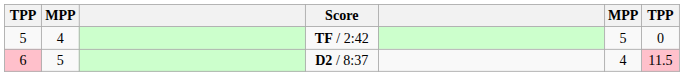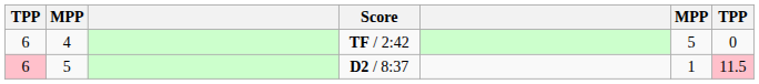 <table class="wikitable" style="text-align: center;" |>
 <tr>
 <th width="35">TPP</th>
 <th width="35">MPP</th>
 <th width="250"></th>
 <th width="75">Score</th>
 <th width="250"></th>
 <th width="35">MPP</th>
 <th width="35">TPP</th>
 </tr>
 <tr>
-<td>5</td>
+<td>6</td>
 <td>4</td>
 <td style="text-align:left;" bgcolor="ccffcc"></td>
 <td><strong>TF</strong> / 2:42</td>
 <td style="text-align:left;" bgcolor="ccffcc"><strong></strong></td>
 <td>5</td>
 <td>0</td>
 </tr>
 <tr>
 <td bgcolor=pink>6</td>
 <td>5</td>
 <td style="text-align:left;" bgcolor="ccffcc"></td>
 <td><strong>D2</strong> / 8:37</td>
 <td style="text-align:left;"></td>
-<td>4</td>
+<td>1</td>
 <td bgcolor=pink>11.5</td>
 </tr>
 </table>
